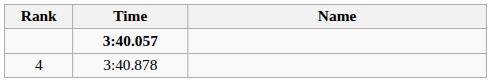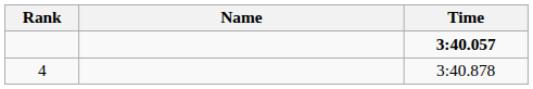 <table class="wikitable" style="text-align:center;">
 <tr>
 <th style="width:4em">Rank</th>
+<th style="width:19em">Name</th>
 <th style="width:7em">Time</th>
-<th style="width:19em">Name</th>
 </tr>
 <tr>
 <td></td>
+<td align=left><strong></strong></td>
 <td><strong>3:40.057</strong></td>
-<td align=left><strong></strong></td>
 </tr>
 <tr>
 <td>4</td>
+<td align=left></td>
 <td>3:40.878</td>
-<td align=left></td>
 </tr>
 </table>
